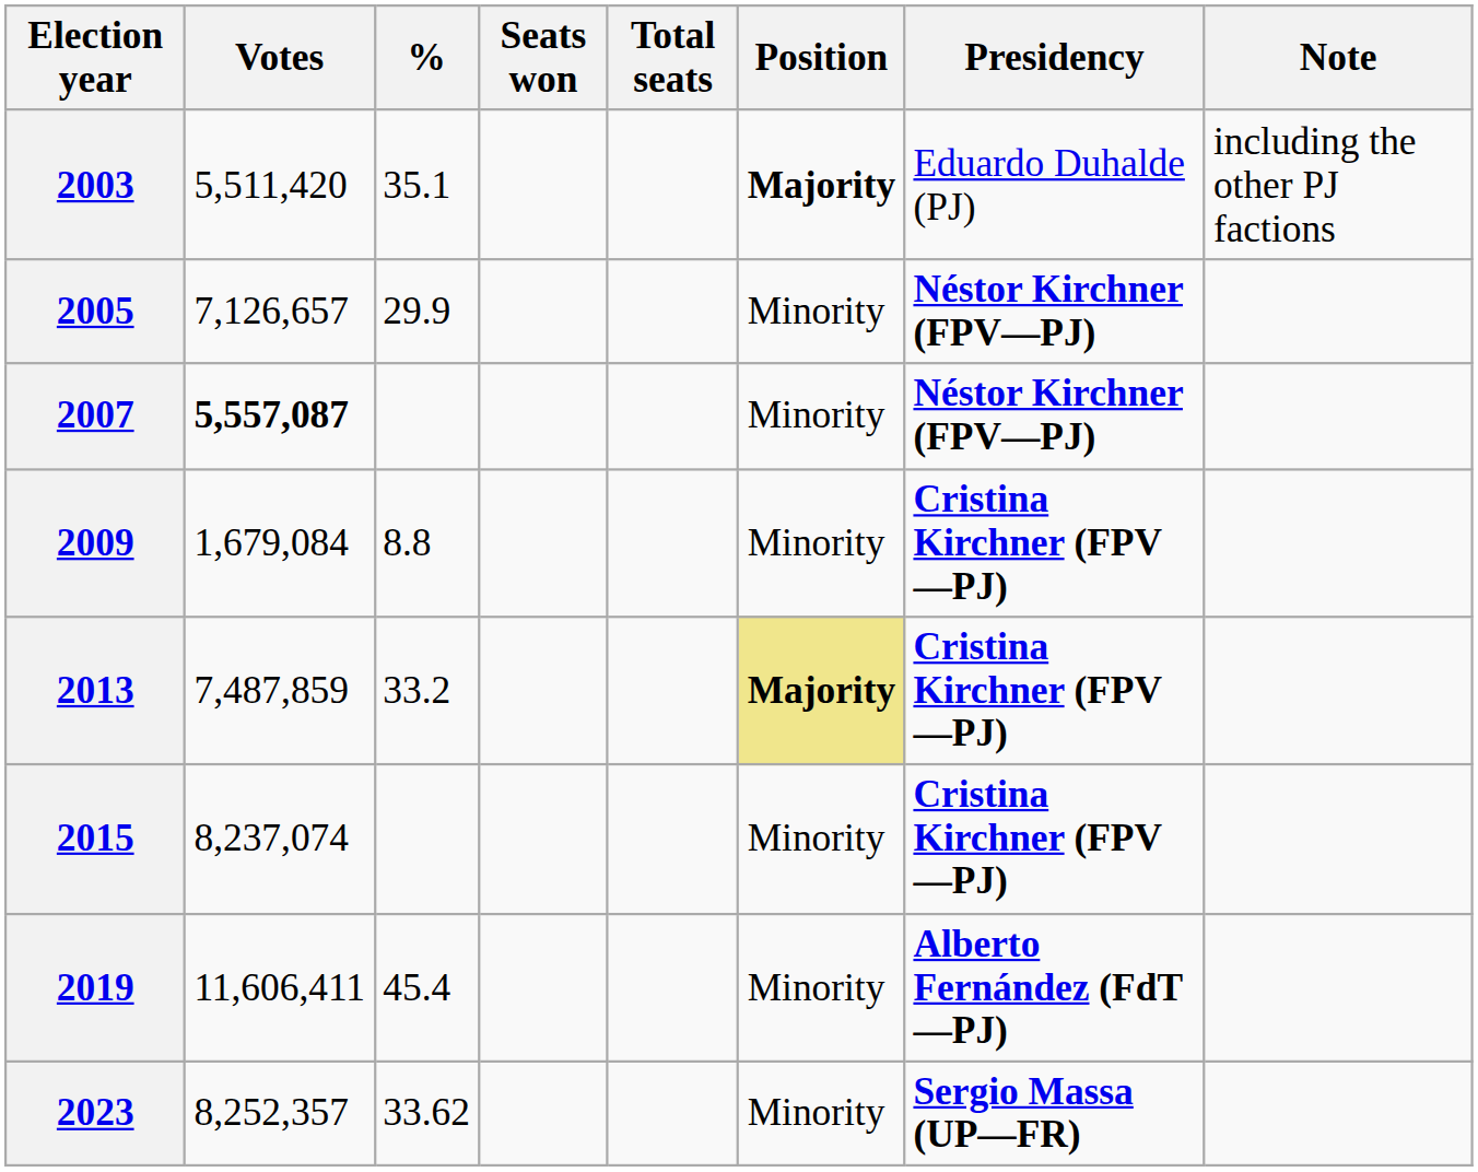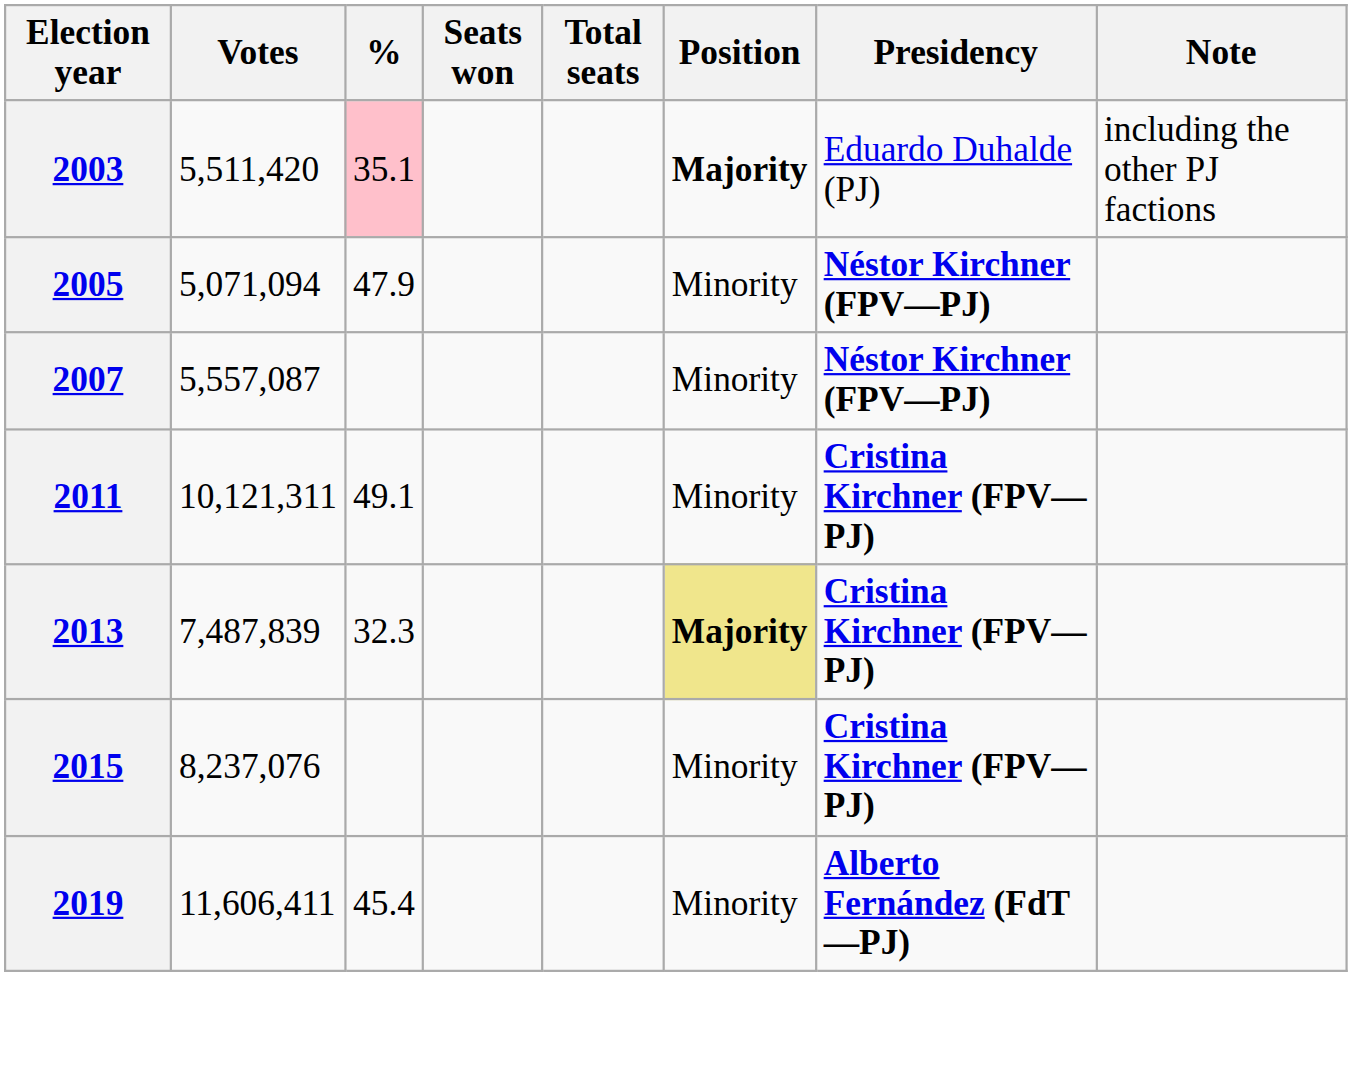 <table class="wikitable">
 <tr>
 <th>Election year</th>
 <th>Votes</th>
 <th>%</th>
 <th>Seats won</th>
 <th>Total seats</th>
 <th>Position</th>
 <th>Presidency</th>
 <th>Note</th>
 </tr>
 <tr>
 <th><a href='#'>2003</a></th>
 <td>5,511,420</td>
-<td>35.1</td>
+<td style="background: pink;">35.1</td>
 <td></td>
 <td></td>
 <td><strong>Majority</strong></td>
 <td><a href='#'>Eduardo Duhalde</a> (PJ)</td>
 <td>including the other PJ factions</td>
 </tr>
 <tr>
 <th><a href='#'>2005</a></th>
-<td>7,126,657</td>
-<td>29.9</td>
+<td>5,071,094</td>
+<td>47.9</td>
 <td></td>
 <td></td>
 <td>Minority</td>
 <td><strong><a href='#'>Néstor Kirchner</a> (FPV—PJ)</strong></td>
 <td></td>
 </tr>
 <tr>
 <th><a href='#'>2007</a></th>
-<td><strong>5,557,087</strong></td>
+<td>5,557,087</td>
 <td></td>
 <td></td>
 <td></td>
 <td>Minority</td>
 <td><strong><a href='#'>Néstor Kirchner</a> (FPV—PJ)</strong></td>
 <td></td>
 </tr>
 <tr>
-<th><a href='#'>2009</a></th>
-<td>1,679,084</td>
-<td>8.8</td>
+<th><a href='#'>2011</a></th>
+<td>10,121,311</td>
+<td>49.1</td>
 <td></td>
 <td></td>
 <td>Minority</td>
 <td><strong><a href='#'>Cristina Kirchner</a> (FPV—PJ)</strong></td>
 <td></td>
 </tr>
 <tr>
 <th><a href='#'>2013</a></th>
-<td>7,487,859</td>
-<td>33.2</td>
+<td>7,487,839</td>
+<td>32.3</td>
 <td></td>
 <td></td>
 <td style="background: khaki;"><strong>Majority</strong></td>
 <td><strong><a href='#'>Cristina Kirchner</a> (FPV—PJ)</strong></td>
 <td></td>
 </tr>
 <tr>
 <th><a href='#'>2015</a></th>
-<td>8,237,074</td>
+<td>8,237,076</td>
 <td></td>
 <td></td>
 <td></td>
 <td>Minority</td>
 <td><strong><a href='#'>Cristina Kirchner</a> (FPV—PJ)</strong></td>
 <td></td>
 </tr>
 <tr>
 <th><a href='#'>2019</a></th>
 <td>11,606,411</td>
 <td>45.4</td>
 <td></td>
 <td></td>
 <td>Minority</td>
 <td><strong><a href='#'>Alberto Fernández</a> (FdT—PJ)</strong></td>
 <td></td>
 </tr>
-<tr>
-<th><a href='#'>2023</a></th>
-<td>8,252,357</td>
-<td>33.62</td>
-<td></td>
-<td></td>
-<td>Minority</td>
-<td><strong><a href='#'>Sergio Massa</a> (UP—FR)</strong></td>
-<td></td>
-</tr>
 </table>
